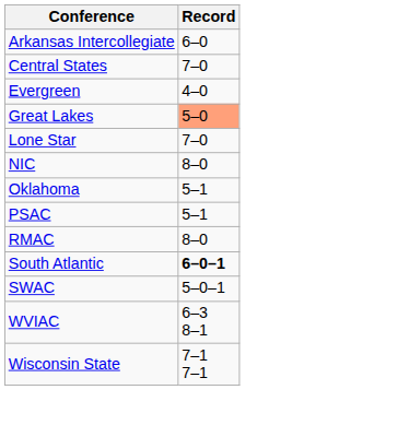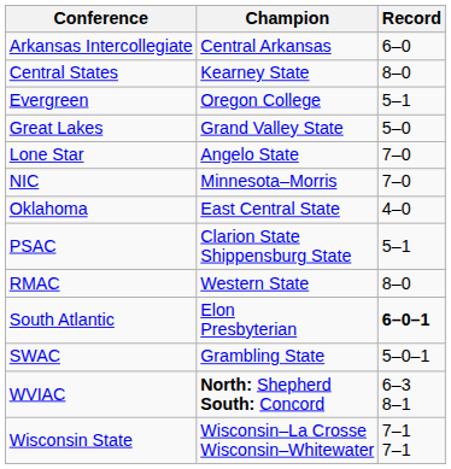 <table class="wikitable">
 <tr>
 <th>Conference</th>
+<th>Champion</th>
 <th>Record</th>
 </tr>
 <tr>
 <td><a href='#'>Arkansas Intercollegiate</a></td>
+<td><a href='#'>Central Arkansas</a></td>
 <td>6–0</td>
 </tr>
 <tr>
 <td><a href='#'>Central States</a></td>
-<td>7–0</td>
+<td><a href='#'>Kearney State</a></td>
+<td>8–0</td>
 </tr>
 <tr>
 <td><a href='#'>Evergreen</a></td>
-<td>4–0</td>
+<td><a href='#'>Oregon College</a></td>
+<td>5–1</td>
 </tr>
 <tr>
 <td><a href='#'>Great Lakes</a></td>
-<td style="background: lightsalmon;">5–0</td>
+<td><a href='#'>Grand Valley State</a></td>
+<td>5–0</td>
 </tr>
 <tr>
 <td><a href='#'>Lone Star</a></td>
+<td><a href='#'>Angelo State</a></td>
 <td>7–0</td>
 </tr>
 <tr>
 <td><a href='#'>NIC</a></td>
-<td>8–0</td>
+<td><a href='#'>Minnesota–Morris</a></td>
+<td>7–0</td>
 </tr>
 <tr>
 <td><a href='#'>Oklahoma</a></td>
-<td>5–1</td>
+<td><a href='#'>East Central State</a></td>
+<td>4–0</td>
 </tr>
 <tr>
 <td><a href='#'>PSAC</a></td>
+<td><a href='#'>Clarion State</a><br><a href='#'>Shippensburg State</a></td>
 <td>5–1</td>
 </tr>
 <tr>
 <td><a href='#'>RMAC</a></td>
+<td><a href='#'>Western State</a></td>
 <td>8–0</td>
 </tr>
 <tr>
 <td><a href='#'>South Atlantic</a></td>
+<td><a href='#'>Elon</a><br><a href='#'>Presbyterian</a></td>
 <td><strong>6–0–1</strong></td>
 </tr>
 <tr>
 <td><a href='#'>SWAC</a></td>
+<td><a href='#'>Grambling State</a></td>
 <td>5–0–1</td>
 </tr>
 <tr>
 <td><a href='#'>WVIAC</a></td>
+<td><strong>North:</strong> <a href='#'>Shepherd</a><br><strong>South:</strong> <a href='#'>Concord</a></td>
 <td>6–3<br>8–1</td>
 </tr>
 <tr>
 <td><a href='#'>Wisconsin State</a></td>
+<td><a href='#'>Wisconsin–La Crosse</a><br><a href='#'>Wisconsin–Whitewater</a></td>
 <td>7–1<br>7–1</td>
 </tr>
 </table>
